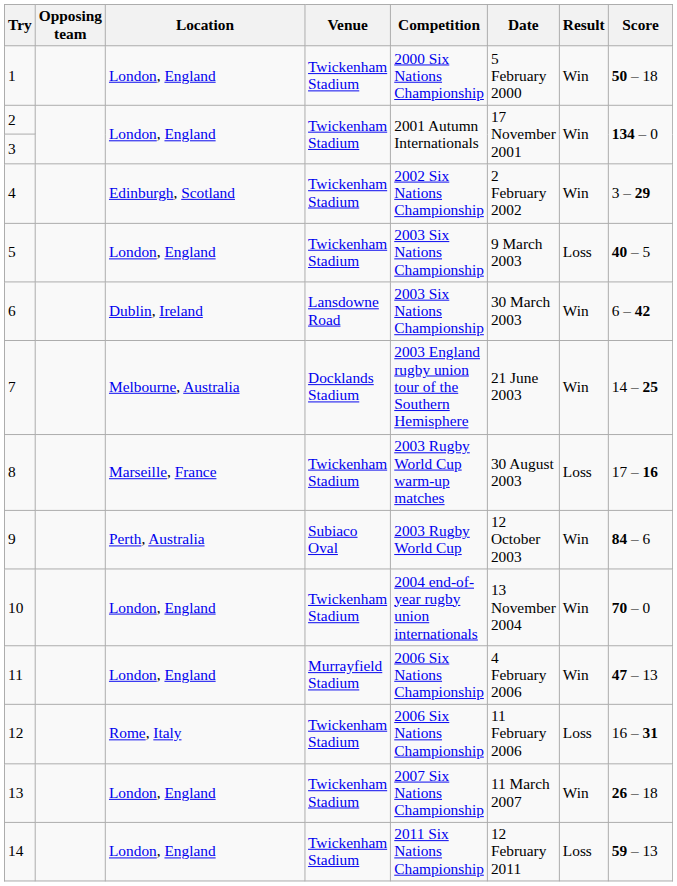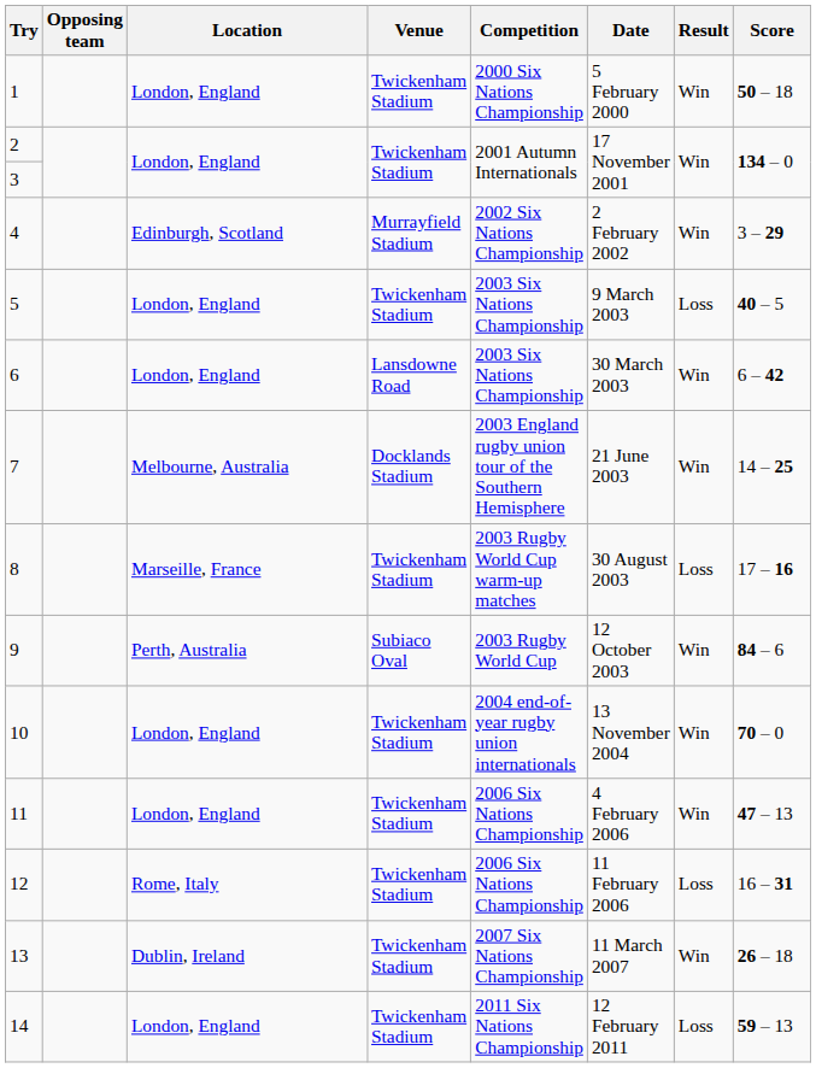 <table class="wikitable" style="font-size:100%">
 <tr>
 <th>Try</th>
 <th>Opposing team</th>
 <th scope="col" style="min-width: 200px; max-width: 1000px;">Location</th>
 <th>Venue</th>
 <th>Competition</th>
 <th>Date</th>
 <th>Result</th>
 <th scope="col" style="min-width: 60px; max-width: 300px;">Score</th>
 </tr>
 <tr>
 <td>1</td>
 <td></td>
 <td><a href='#'>London</a>, <a href='#'>England</a></td>
 <td><a href='#'>Twickenham Stadium</a></td>
 <td><a href='#'>2000 Six Nations Championship</a></td>
 <td>5 February 2000</td>
 <td>Win</td>
 <td><strong>50</strong> – 18</td>
 </tr>
 <tr>
 <td>2</td>
 <td rowspan="2"></td>
 <td rowspan="2"><a href='#'>London</a>, <a href='#'>England</a></td>
 <td rowspan="2"><a href='#'>Twickenham Stadium</a></td>
 <td rowspan="2">2001 Autumn Internationals</td>
 <td rowspan="2">17 November 2001</td>
 <td rowspan="2">Win</td>
 <td rowspan="2"><strong>134</strong> – 0</td>
 </tr>
 <tr>
 <td>3</td>
 </tr>
 <tr>
 <td>4</td>
 <td></td>
 <td><a href='#'>Edinburgh</a>, <a href='#'>Scotland</a></td>
-<td><a href='#'>Twickenham Stadium</a></td>
+<td><a href='#'>Murrayfield Stadium</a></td>
 <td><a href='#'>2002 Six Nations Championship</a></td>
 <td>2 February 2002</td>
 <td>Win</td>
 <td>3 – <strong>29</strong></td>
 </tr>
 <tr>
 <td>5</td>
 <td></td>
 <td><a href='#'>London</a>, <a href='#'>England</a></td>
 <td><a href='#'>Twickenham Stadium</a></td>
 <td><a href='#'>2003 Six Nations Championship</a></td>
 <td>9 March 2003</td>
 <td>Loss</td>
 <td><strong>40</strong> – 5</td>
 </tr>
 <tr>
 <td>6</td>
 <td></td>
-<td><a href='#'>Dublin</a>, <a href='#'>Ireland</a></td>
+<td><a href='#'>London</a>, <a href='#'>England</a></td>
 <td><a href='#'>Lansdowne Road</a></td>
 <td><a href='#'>2003 Six Nations Championship</a></td>
 <td>30 March 2003</td>
 <td>Win</td>
 <td>6 – <strong>42</strong></td>
 </tr>
 <tr>
 <td>7</td>
 <td></td>
 <td><a href='#'>Melbourne</a>, <a href='#'>Australia</a></td>
 <td><a href='#'>Docklands Stadium</a></td>
 <td><a href='#'>2003 England rugby union tour of the Southern Hemisphere</a></td>
 <td>21 June 2003</td>
 <td>Win</td>
 <td>14 – <strong>25</strong></td>
 </tr>
 <tr>
 <td>8</td>
 <td></td>
 <td><a href='#'>Marseille</a>, <a href='#'>France</a></td>
 <td><a href='#'>Twickenham Stadium</a></td>
 <td><a href='#'>2003 Rugby World Cup warm-up matches</a></td>
 <td>30 August 2003</td>
 <td>Loss</td>
 <td>17 – <strong>16</strong></td>
 </tr>
 <tr>
 <td>9</td>
 <td></td>
 <td><a href='#'>Perth</a>, <a href='#'>Australia</a></td>
 <td><a href='#'>Subiaco Oval</a></td>
 <td><a href='#'>2003 Rugby World Cup</a></td>
 <td>12 October 2003</td>
 <td>Win</td>
 <td><strong>84</strong> – 6</td>
 </tr>
 <tr>
 <td>10</td>
 <td></td>
 <td><a href='#'>London</a>, <a href='#'>England</a></td>
 <td><a href='#'>Twickenham Stadium</a></td>
 <td><a href='#'>2004 end-of-year rugby union internationals</a></td>
 <td>13 November 2004</td>
 <td>Win</td>
 <td><strong>70</strong> – 0</td>
 </tr>
 <tr>
 <td>11</td>
 <td></td>
 <td><a href='#'>London</a>, <a href='#'>England</a></td>
-<td><a href='#'>Murrayfield Stadium</a></td>
+<td><a href='#'>Twickenham Stadium</a></td>
 <td><a href='#'>2006 Six Nations Championship</a></td>
 <td>4 February 2006</td>
 <td>Win</td>
 <td><strong>47</strong> – 13</td>
 </tr>
 <tr>
 <td>12</td>
 <td></td>
 <td><a href='#'>Rome</a>, <a href='#'>Italy</a></td>
 <td><a href='#'>Twickenham Stadium</a></td>
 <td><a href='#'>2006 Six Nations Championship</a></td>
 <td>11 February 2006</td>
 <td>Loss</td>
 <td>16 – <strong>31</strong></td>
 </tr>
 <tr>
 <td>13</td>
 <td></td>
-<td><a href='#'>London</a>, <a href='#'>England</a></td>
+<td><a href='#'>Dublin</a>, <a href='#'>Ireland</a></td>
 <td><a href='#'>Twickenham Stadium</a></td>
 <td><a href='#'>2007 Six Nations Championship</a></td>
 <td>11 March 2007</td>
 <td>Win</td>
 <td><strong>26</strong> – 18</td>
 </tr>
 <tr>
 <td>14</td>
 <td></td>
 <td><a href='#'>London</a>, <a href='#'>England</a></td>
 <td><a href='#'>Twickenham Stadium</a></td>
 <td><a href='#'>2011 Six Nations Championship</a></td>
 <td>12 February 2011</td>
 <td>Loss</td>
 <td><strong>59</strong> – 13</td>
 </tr>
 </table>
